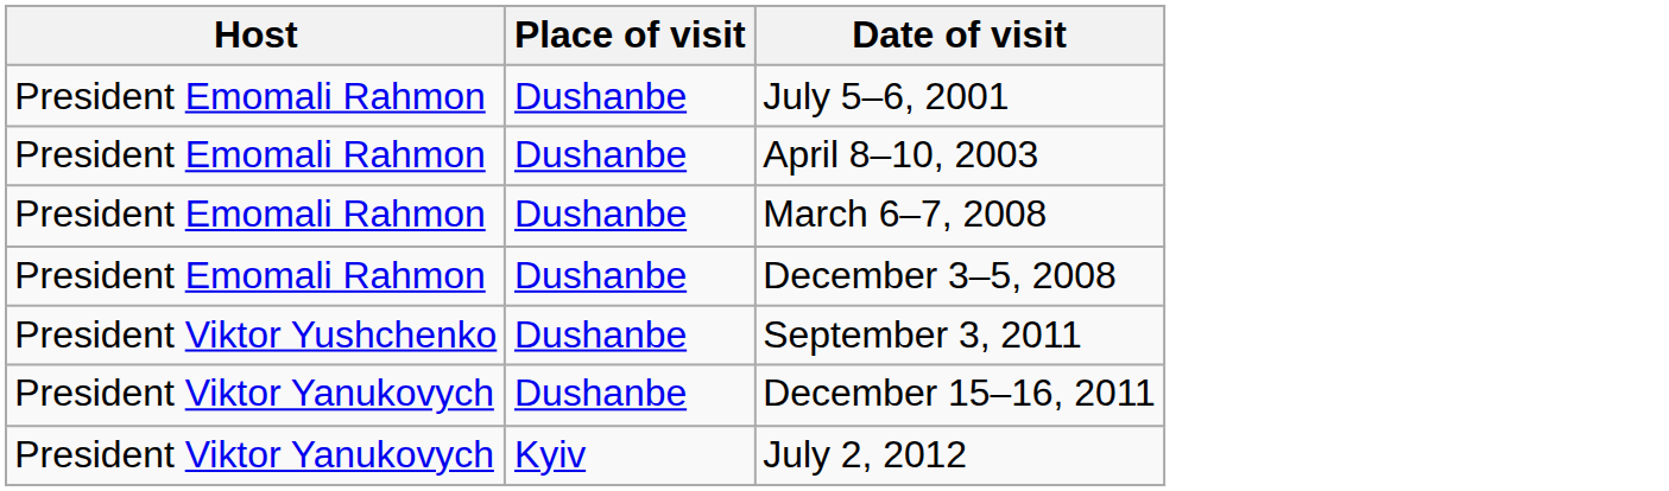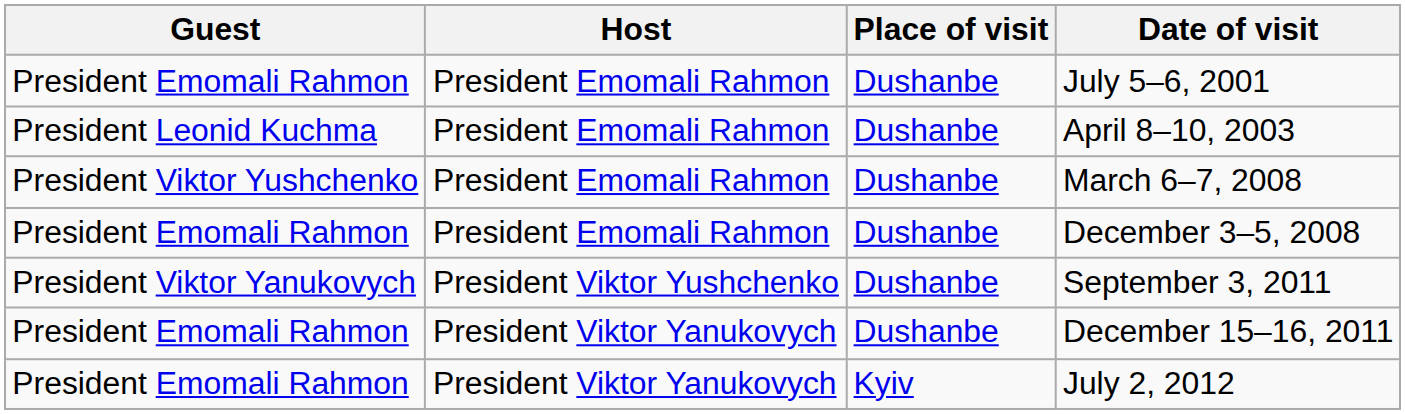 <table class="wikitable" border="1">
 <tr>
+<th>Guest</th>
 <th>Host</th>
 <th>Place of visit</th>
 <th>Date of visit</th>
 </tr>
 <tr>
 <td> President <a href='#'>Emomali Rahmon</a></td>
+<td> President <a href='#'>Emomali Rahmon</a></td>
 <td><a href='#'>Dushanbe</a></td>
 <td>July 5–6, 2001</td>
 </tr>
 <tr>
+<td> President <a href='#'>Leonid Kuchma</a></td>
 <td> President <a href='#'>Emomali Rahmon</a></td>
 <td><a href='#'>Dushanbe</a></td>
 <td>April 8–10, 2003</td>
 </tr>
 <tr>
+<td> President <a href='#'>Viktor Yushchenko</a></td>
 <td> President <a href='#'>Emomali Rahmon</a></td>
 <td><a href='#'>Dushanbe</a></td>
 <td>March 6–7, 2008</td>
 </tr>
 <tr>
 <td> President <a href='#'>Emomali Rahmon</a></td>
+<td> President <a href='#'>Emomali Rahmon</a></td>
 <td><a href='#'>Dushanbe</a></td>
 <td>December 3–5, 2008</td>
 </tr>
 <tr>
+<td> President <a href='#'>Viktor Yanukovych</a></td>
 <td> President <a href='#'>Viktor Yushchenko</a></td>
 <td><a href='#'>Dushanbe</a></td>
 <td>September 3, 2011</td>
 </tr>
 <tr>
+<td> President <a href='#'>Emomali Rahmon</a></td>
 <td> President <a href='#'>Viktor Yanukovych</a></td>
 <td><a href='#'>Dushanbe</a></td>
 <td>December 15–16, 2011</td>
 </tr>
 <tr>
+<td> President <a href='#'>Emomali Rahmon</a></td>
 <td> President <a href='#'>Viktor Yanukovych</a></td>
 <td><a href='#'>Kyiv</a></td>
 <td>July 2, 2012</td>
 </tr>
 </table>
